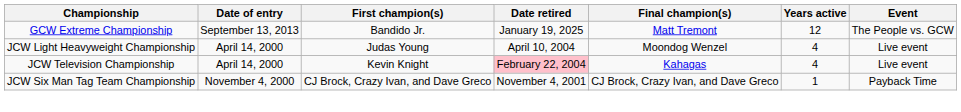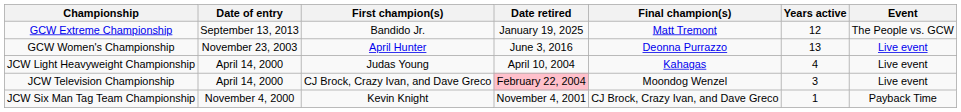 <table class="wikitable" style="font-size: 85%;">
 <tr>
 <th>Championship</th>
 <th>Date of entry</th>
 <th>First champion(s)</th>
 <th>Date retired</th>
 <th>Final champion(s)</th>
 <th>Years active</th>
 <th>Event</th>
 </tr>
 <tr>
 <td align=center><a href='#'>GCW Extreme Championship</a></td>
 <td align=center>September 13, 2013</td>
 <td align="center">Bandido Jr.</td>
 <td align="center">January 19, 2025</td>
 <td align=center><a href='#'>Matt Tremont</a></td>
 <td align=center>12</td>
 <td align=center>The People vs. GCW</td>
 </tr>
 <tr>
+<td align=center>GCW Women's Championship</td>
+<td align=center>November 23, 2003</td>
+<td align="center"><a href='#'>April Hunter</a></td>
+<td align="center">June 3, 2016</td>
+<td align=center><a href='#'>Deonna Purrazzo</a></td>
+<td align=center>13</td>
+<td align=center><a href='#'>Live event</a></td>
+</tr>
+<tr>
 <td align=center>JCW Light Heavyweight Championship</td>
 <td align=center>April 14, 2000</td>
 <td align="center">Judas Young</td>
 <td align="center">April 10, 2004</td>
-<td align=center>Moondog Wenzel</td>
+<td align=center><a href='#'>Kahagas</a></td>
 <td align=center>4</td>
 <td align=center>Live event</td>
 </tr>
 <tr>
 <td align=center>JCW Television Championship</td>
 <td align=center>April 14, 2000</td>
-<td align="center">Kevin Knight</td>
+<td align="center">CJ Brock, Crazy Ivan, and Dave Greco</td>
 <td align="center" style="background: pink;">February 22, 2004</td>
-<td align=center><a href='#'>Kahagas</a></td>
-<td align=center>4</td>
+<td align=center>Moondog Wenzel</td>
+<td align=center>3</td>
 <td align=center>Live event</td>
 </tr>
 <tr>
 <td align=center>JCW Six Man Tag Team Championship</td>
 <td align=center>November 4, 2000</td>
-<td align="center">CJ Brock, Crazy Ivan, and Dave Greco</td>
+<td align="center">Kevin Knight</td>
 <td align="center">November 4, 2001</td>
 <td align=center>CJ Brock, Crazy Ivan, and Dave Greco</td>
 <td align=center>1</td>
 <td align=center>Payback Time</td>
 </tr>
 </table>
